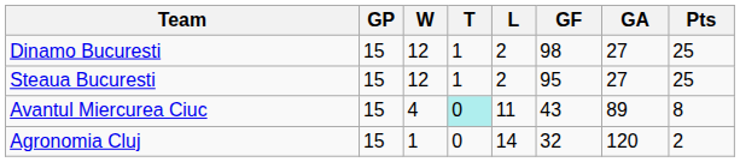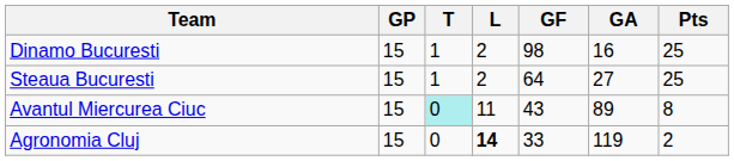 <table class="wikitable">
 <tr>
 <th width="40%">Team</th>
 <th width="5%">GP</th>
-<th width="5%">W</th>
 <th width="5%">T</th>
 <th width="5%">L</th>
 <th width="7.5%">GF</th>
 <th width="7.5%">GA</th>
 <th width="7.5%">Pts</th>
 </tr>
 <tr>
 <td><a href='#'>Dinamo Bucuresti</a></td>
 <td>15</td>
-<td>12</td>
 <td>1</td>
 <td>2</td>
 <td>98</td>
-<td>27</td>
+<td>16</td>
 <td>25</td>
 </tr>
 <tr>
 <td><a href='#'>Steaua Bucuresti</a></td>
 <td>15</td>
-<td>12</td>
 <td>1</td>
 <td>2</td>
-<td>95</td>
+<td>64</td>
 <td>27</td>
 <td>25</td>
 </tr>
 <tr>
 <td><a href='#'>Avantul Miercurea Ciuc</a></td>
 <td>15</td>
-<td>4</td>
 <td style="background: paleturquoise;">0</td>
 <td>11</td>
 <td>43</td>
 <td>89</td>
 <td>8</td>
 </tr>
 <tr>
 <td><a href='#'>Agronomia Cluj</a></td>
 <td>15</td>
-<td>1</td>
 <td>0</td>
-<td>14</td>
-<td>32</td>
-<td>120</td>
+<td><strong>14</strong></td>
+<td>33</td>
+<td>119</td>
 <td>2</td>
 </tr>
 </table>
